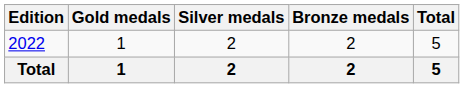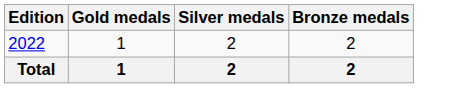 <table class="wikitable">
 <tr>
 <th>Edition</th>
 <th>Gold medals</th>
 <th>Silver medals</th>
 <th>Bronze medals</th>
-<th>Total</th>
 </tr>
 <tr>
 <td><a href='#'>2022</a></td>
 <td style="text-align:center;">1</td>
 <td style="text-align:center;">2</td>
 <td style="text-align:center;">2</td>
-<td style="text-align:center;">5</td>
 </tr>
 <tr>
 <th>Total</th>
 <th style="text-align:center;">1</th>
 <th style="text-align:center;">2</th>
 <th style="text-align:center;">2</th>
-<th style="text-align:center;">5</th>
 </tr>
 </table>
